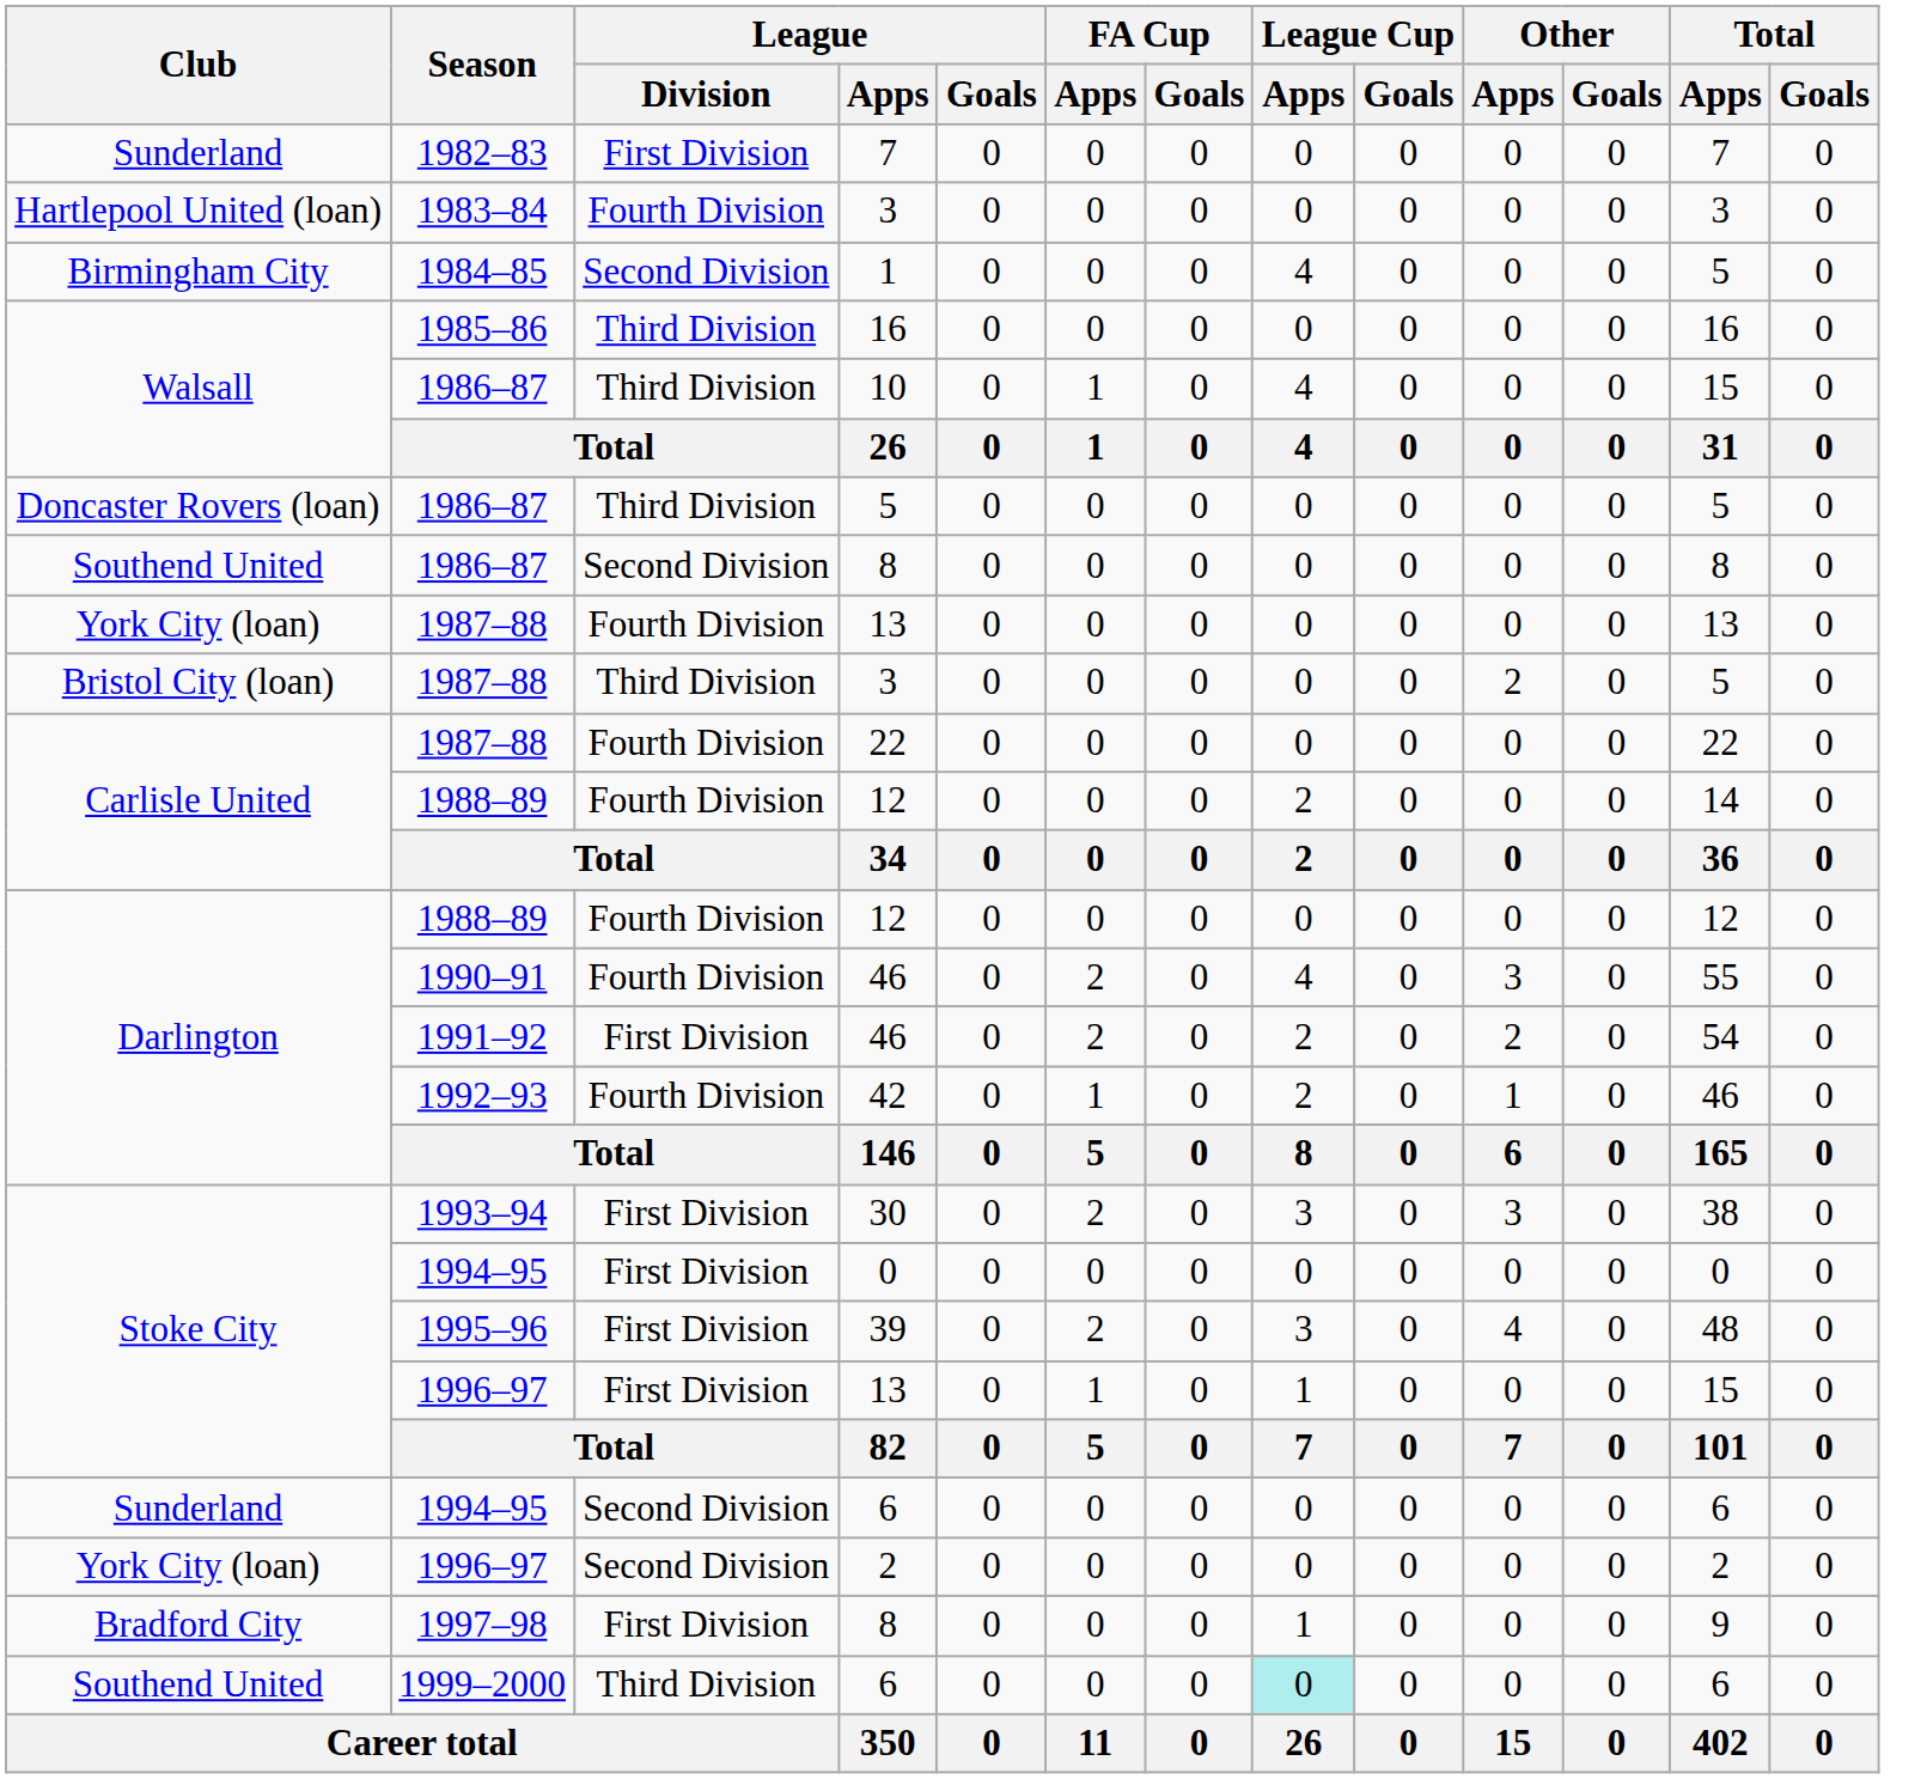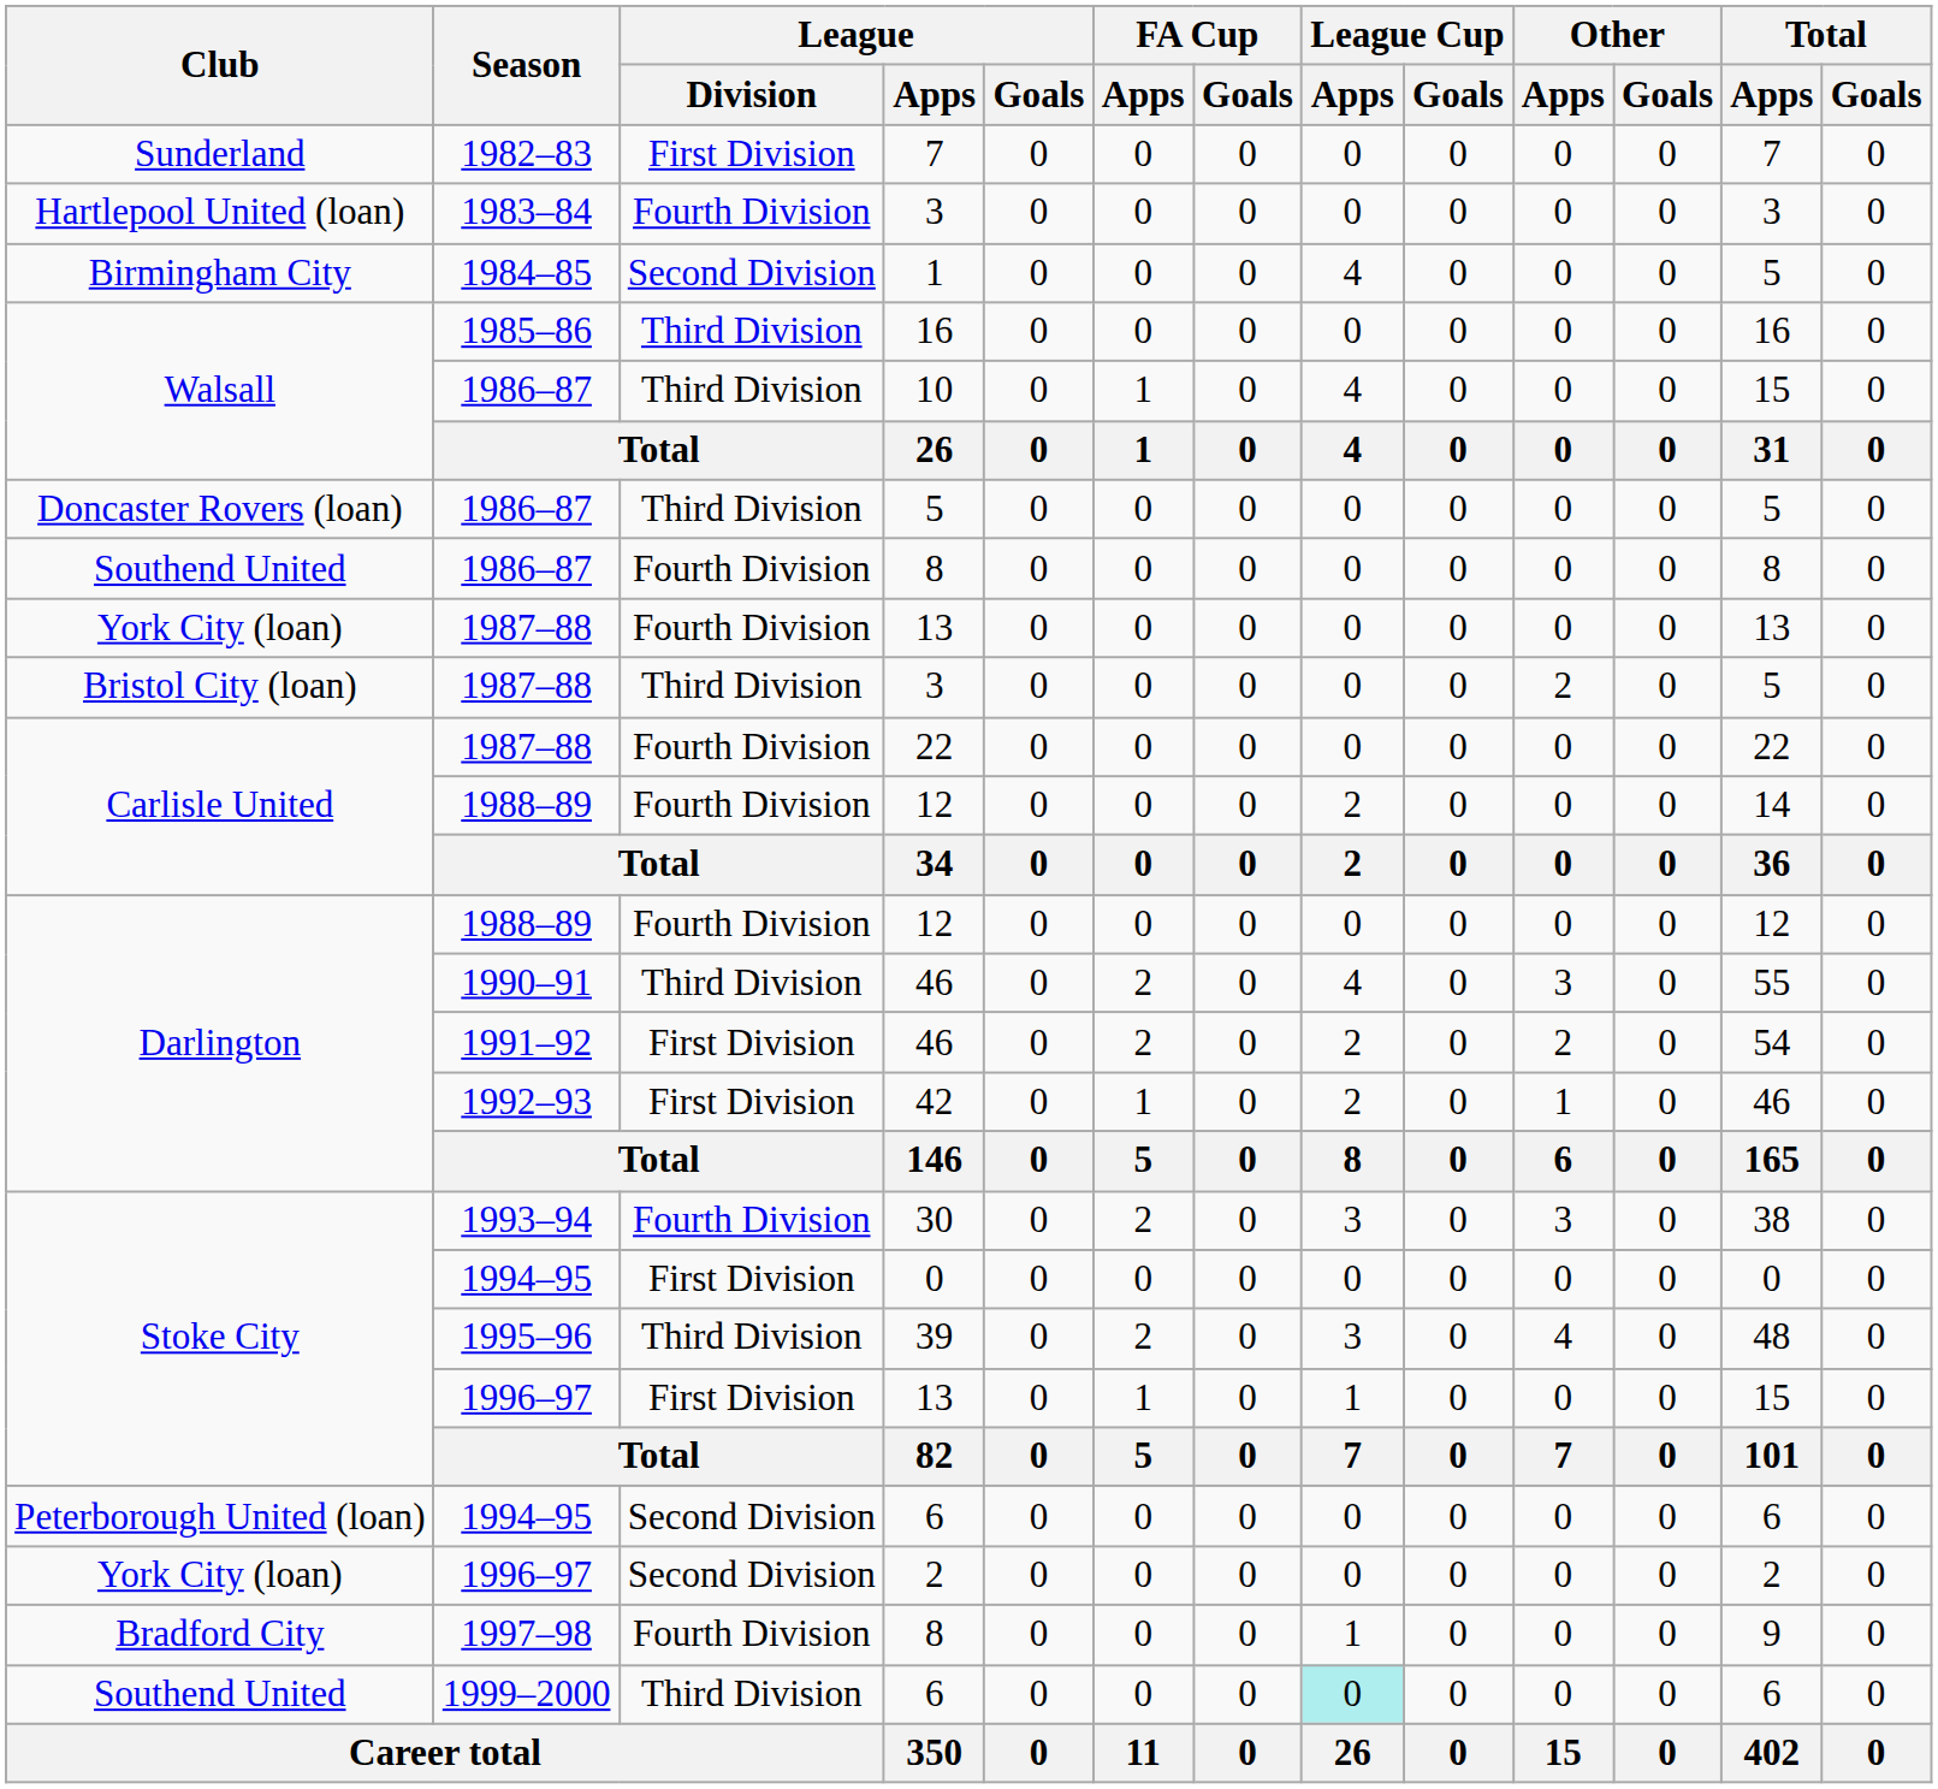 <table class="wikitable" style="text-align:center">
 <tr>
 <th rowspan="2">Club</th>
 <th rowspan="2">Season</th>
 <th colspan="3">League</th>
 <th colspan="2">FA Cup</th>
 <th colspan="2">League Cup</th>
 <th colspan="2">Other</th>
 <th colspan="2">Total</th>
 </tr>
 <tr>
 <th>Division</th>
 <th>Apps</th>
 <th>Goals</th>
 <th>Apps</th>
 <th>Goals</th>
 <th>Apps</th>
 <th>Goals</th>
 <th>Apps</th>
 <th>Goals</th>
 <th>Apps</th>
 <th>Goals</th>
 </tr>
 <tr>
 <td><a href='#'>Sunderland</a></td>
 <td><a href='#'>1982–83</a></td>
 <td><a href='#'>First Division</a></td>
 <td>7</td>
 <td>0</td>
 <td>0</td>
 <td>0</td>
 <td>0</td>
 <td>0</td>
 <td>0</td>
 <td>0</td>
 <td>7</td>
 <td>0</td>
 </tr>
 <tr>
 <td><a href='#'>Hartlepool United</a> (loan)</td>
 <td><a href='#'>1983–84</a></td>
 <td><a href='#'>Fourth Division</a></td>
 <td>3</td>
 <td>0</td>
 <td>0</td>
 <td>0</td>
 <td>0</td>
 <td>0</td>
 <td>0</td>
 <td>0</td>
 <td>3</td>
 <td>0</td>
 </tr>
 <tr>
 <td><a href='#'>Birmingham City</a></td>
 <td><a href='#'>1984–85</a></td>
 <td><a href='#'>Second Division</a></td>
 <td>1</td>
 <td>0</td>
 <td>0</td>
 <td>0</td>
 <td>4</td>
 <td>0</td>
 <td>0</td>
 <td>0</td>
 <td>5</td>
 <td>0</td>
 </tr>
 <tr>
 <td rowspan=3><a href='#'>Walsall</a></td>
 <td><a href='#'>1985–86</a></td>
 <td><a href='#'>Third Division</a></td>
 <td>16</td>
 <td>0</td>
 <td>0</td>
 <td>0</td>
 <td>0</td>
 <td>0</td>
 <td>0</td>
 <td>0</td>
 <td>16</td>
 <td>0</td>
 </tr>
 <tr>
 <td><a href='#'>1986–87</a></td>
 <td>Third Division</td>
 <td>10</td>
 <td>0</td>
 <td>1</td>
 <td>0</td>
 <td>4</td>
 <td>0</td>
 <td>0</td>
 <td>0</td>
 <td>15</td>
 <td>0</td>
 </tr>
 <tr>
 <th colspan=2>Total</th>
 <th>26</th>
 <th>0</th>
 <th>1</th>
 <th>0</th>
 <th>4</th>
 <th>0</th>
 <th>0</th>
 <th>0</th>
 <th>31</th>
 <th>0</th>
 </tr>
 <tr>
 <td><a href='#'>Doncaster Rovers</a> (loan)</td>
 <td><a href='#'>1986–87</a></td>
 <td>Third Division</td>
 <td>5</td>
 <td>0</td>
 <td>0</td>
 <td>0</td>
 <td>0</td>
 <td>0</td>
 <td>0</td>
 <td>0</td>
 <td>5</td>
 <td>0</td>
 </tr>
 <tr>
 <td><a href='#'>Southend United</a></td>
 <td><a href='#'>1986–87</a></td>
-<td>Second Division</td>
+<td>Fourth Division</td>
 <td>8</td>
 <td>0</td>
 <td>0</td>
 <td>0</td>
 <td>0</td>
 <td>0</td>
 <td>0</td>
 <td>0</td>
 <td>8</td>
 <td>0</td>
 </tr>
 <tr>
 <td><a href='#'>York City</a> (loan)</td>
 <td><a href='#'>1987–88</a></td>
 <td>Fourth Division</td>
 <td>13</td>
 <td>0</td>
 <td>0</td>
 <td>0</td>
 <td>0</td>
 <td>0</td>
 <td>0</td>
 <td>0</td>
 <td>13</td>
 <td>0</td>
 </tr>
 <tr>
 <td><a href='#'>Bristol City</a> (loan)</td>
 <td><a href='#'>1987–88</a></td>
 <td>Third Division</td>
 <td>3</td>
 <td>0</td>
 <td>0</td>
 <td>0</td>
 <td>0</td>
 <td>0</td>
 <td>2</td>
 <td>0</td>
 <td>5</td>
 <td>0</td>
 </tr>
 <tr>
 <td rowspan=3><a href='#'>Carlisle United</a></td>
 <td><a href='#'>1987–88</a></td>
 <td>Fourth Division</td>
 <td>22</td>
 <td>0</td>
 <td>0</td>
 <td>0</td>
 <td>0</td>
 <td>0</td>
 <td>0</td>
 <td>0</td>
 <td>22</td>
 <td>0</td>
 </tr>
 <tr>
 <td><a href='#'>1988–89</a></td>
 <td>Fourth Division</td>
 <td>12</td>
 <td>0</td>
 <td>0</td>
 <td>0</td>
 <td>2</td>
 <td>0</td>
 <td>0</td>
 <td>0</td>
 <td>14</td>
 <td>0</td>
 </tr>
 <tr>
 <th colspan=2>Total</th>
 <th>34</th>
 <th>0</th>
 <th>0</th>
 <th>0</th>
 <th>2</th>
 <th>0</th>
 <th>0</th>
 <th>0</th>
 <th>36</th>
 <th>0</th>
 </tr>
 <tr>
 <td rowspan=5><a href='#'>Darlington</a></td>
 <td><a href='#'>1988–89</a></td>
 <td>Fourth Division</td>
 <td>12</td>
 <td>0</td>
 <td>0</td>
 <td>0</td>
 <td>0</td>
 <td>0</td>
 <td>0</td>
 <td>0</td>
 <td>12</td>
 <td>0</td>
 </tr>
 <tr>
 <td><a href='#'>1990–91</a></td>
-<td>Fourth Division</td>
+<td>Third Division</td>
 <td>46</td>
 <td>0</td>
 <td>2</td>
 <td>0</td>
 <td>4</td>
 <td>0</td>
 <td>3</td>
 <td>0</td>
 <td>55</td>
 <td>0</td>
 </tr>
 <tr>
 <td><a href='#'>1991–92</a></td>
 <td>First Division</td>
 <td>46</td>
 <td>0</td>
 <td>2</td>
 <td>0</td>
 <td>2</td>
 <td>0</td>
 <td>2</td>
 <td>0</td>
 <td>54</td>
 <td>0</td>
 </tr>
 <tr>
 <td><a href='#'>1992–93</a></td>
-<td>Fourth Division</td>
+<td>First Division</td>
 <td>42</td>
 <td>0</td>
 <td>1</td>
 <td>0</td>
 <td>2</td>
 <td>0</td>
 <td>1</td>
 <td>0</td>
 <td>46</td>
 <td>0</td>
 </tr>
 <tr>
 <th colspan=2>Total</th>
 <th>146</th>
 <th>0</th>
 <th>5</th>
 <th>0</th>
 <th>8</th>
 <th>0</th>
 <th>6</th>
 <th>0</th>
 <th>165</th>
 <th>0</th>
 </tr>
 <tr>
 <td rowspan=5><a href='#'>Stoke City</a></td>
 <td><a href='#'>1993–94</a></td>
-<td>First Division</td>
+<td><a href='#'>Fourth Division</a></td>
 <td>30</td>
 <td>0</td>
 <td>2</td>
 <td>0</td>
 <td>3</td>
 <td>0</td>
 <td>3</td>
 <td>0</td>
 <td>38</td>
 <td>0</td>
 </tr>
 <tr>
 <td><a href='#'>1994–95</a></td>
 <td>First Division</td>
 <td>0</td>
 <td>0</td>
 <td>0</td>
 <td>0</td>
 <td>0</td>
 <td>0</td>
 <td>0</td>
 <td>0</td>
 <td>0</td>
 <td>0</td>
 </tr>
 <tr>
 <td><a href='#'>1995–96</a></td>
-<td>First Division</td>
+<td>Third Division</td>
 <td>39</td>
 <td>0</td>
 <td>2</td>
 <td>0</td>
 <td>3</td>
 <td>0</td>
 <td>4</td>
 <td>0</td>
 <td>48</td>
 <td>0</td>
 </tr>
 <tr>
 <td><a href='#'>1996–97</a></td>
 <td>First Division</td>
 <td>13</td>
 <td>0</td>
 <td>1</td>
 <td>0</td>
 <td>1</td>
 <td>0</td>
 <td>0</td>
 <td>0</td>
 <td>15</td>
 <td>0</td>
 </tr>
 <tr>
 <th colspan=2>Total</th>
 <th>82</th>
 <th>0</th>
 <th>5</th>
 <th>0</th>
 <th>7</th>
 <th>0</th>
 <th>7</th>
 <th>0</th>
 <th>101</th>
 <th>0</th>
 </tr>
 <tr>
-<td><a href='#'>Sunderland</a></td>
+<td><a href='#'>Peterborough United</a> (loan)</td>
 <td><a href='#'>1994–95</a></td>
 <td>Second Division</td>
 <td>6</td>
 <td>0</td>
 <td>0</td>
 <td>0</td>
 <td>0</td>
 <td>0</td>
 <td>0</td>
 <td>0</td>
 <td>6</td>
 <td>0</td>
 </tr>
 <tr>
 <td><a href='#'>York City</a> (loan)</td>
 <td><a href='#'>1996–97</a></td>
 <td>Second Division</td>
 <td>2</td>
 <td>0</td>
 <td>0</td>
 <td>0</td>
 <td>0</td>
 <td>0</td>
 <td>0</td>
 <td>0</td>
 <td>2</td>
 <td>0</td>
 </tr>
 <tr>
 <td><a href='#'>Bradford City</a></td>
 <td><a href='#'>1997–98</a></td>
-<td>First Division</td>
+<td>Fourth Division</td>
 <td>8</td>
 <td>0</td>
 <td>0</td>
 <td>0</td>
 <td>1</td>
 <td>0</td>
 <td>0</td>
 <td>0</td>
 <td>9</td>
 <td>0</td>
 </tr>
 <tr>
 <td><a href='#'>Southend United</a></td>
 <td><a href='#'>1999–2000</a></td>
 <td>Third Division</td>
 <td>6</td>
 <td>0</td>
 <td>0</td>
 <td>0</td>
 <td style="background: paleturquoise;">0</td>
 <td>0</td>
 <td>0</td>
 <td>0</td>
 <td>6</td>
 <td>0</td>
 </tr>
 <tr>
 <th colspan="3">Career total</th>
 <th>350</th>
 <th>0</th>
 <th>11</th>
 <th>0</th>
 <th>26</th>
 <th>0</th>
 <th>15</th>
 <th>0</th>
 <th>402</th>
 <th>0</th>
 </tr>
 </table>
